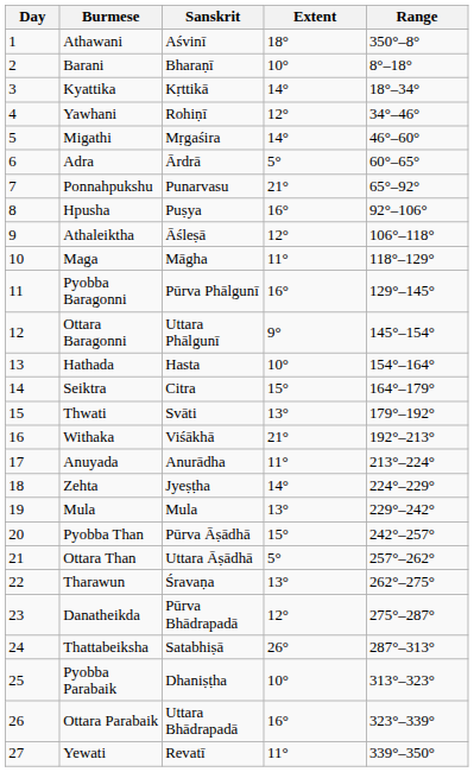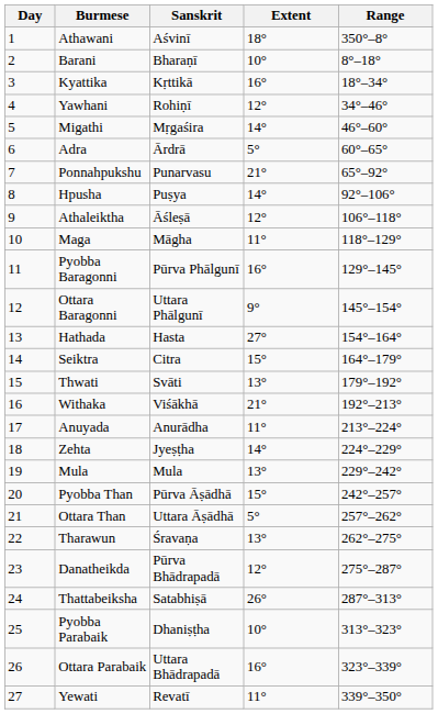 <table class="wikitable" border="1">
 <tr>
 <th width="50">Day</th>
 <th width="100">Burmese</th>
 <th width="100">Sanskrit</th>
 <th width="100">Extent</th>
 <th width="100">Range</th>
 </tr>
 <tr>
 <td>1</td>
 <td>Athawani <br> </td>
 <td>Aśvinī</td>
 <td>18°</td>
 <td>350°–8°</td>
 </tr>
 <tr>
 <td>2</td>
 <td>Barani <br> </td>
 <td>Bharaṇī</td>
 <td>10°</td>
 <td>8°–18°</td>
 </tr>
 <tr>
 <td>3</td>
 <td>Kyattika <br> </td>
 <td>Kṛttikā</td>
-<td>14°</td>
+<td>16°</td>
 <td>18°–34°</td>
 </tr>
 <tr>
 <td>4</td>
 <td>Yawhani <br> </td>
 <td>Rohiṇī</td>
 <td>12°</td>
 <td>34°–46°</td>
 </tr>
 <tr>
 <td>5</td>
 <td>Migathi <br> </td>
 <td>Mṛgaśira</td>
 <td>14°</td>
 <td>46°–60°</td>
 </tr>
 <tr>
 <td>6</td>
 <td>Adra <br> </td>
 <td>Ārdrā</td>
 <td>5°</td>
 <td>60°–65°</td>
 </tr>
 <tr>
 <td>7</td>
 <td>Ponnahpukshu <br> </td>
 <td>Punarvasu</td>
 <td>21°</td>
 <td>65°–92°</td>
 </tr>
 <tr>
 <td>8</td>
 <td>Hpusha <br> </td>
 <td>Puṣya</td>
-<td>16°</td>
+<td>14°</td>
 <td>92°–106°</td>
 </tr>
 <tr>
 <td>9</td>
 <td>Athaleiktha <br> </td>
 <td>Āśleṣā</td>
 <td>12°</td>
 <td>106°–118°</td>
 </tr>
 <tr>
 <td>10</td>
 <td>Maga <br> </td>
 <td>Māgha</td>
 <td>11°</td>
 <td>118°–129°</td>
 </tr>
 <tr>
 <td>11</td>
 <td>Pyobba Baragonni <br> </td>
 <td>Pūrva Phālgunī</td>
 <td>16°</td>
 <td>129°–145°</td>
 </tr>
 <tr>
 <td>12</td>
 <td>Ottara Baragonni  <br> </td>
 <td>Uttara Phālgunī</td>
 <td>9°</td>
 <td>145°–154°</td>
 </tr>
 <tr>
 <td>13</td>
 <td>Hathada <br> </td>
 <td>Hasta</td>
-<td>10°</td>
+<td>27°</td>
 <td>154°–164°</td>
 </tr>
 <tr>
 <td>14</td>
 <td>Seiktra <br> </td>
 <td>Citra</td>
 <td>15°</td>
 <td>164°–179°</td>
 </tr>
 <tr>
 <td>15</td>
 <td>Thwati <br> </td>
 <td>Svāti</td>
 <td>13°</td>
 <td>179°–192°</td>
 </tr>
 <tr>
 <td>16</td>
 <td>Withaka <br> </td>
 <td>Viśākhā</td>
 <td>21°</td>
 <td>192°–213°</td>
 </tr>
 <tr>
 <td>17</td>
 <td>Anuyada <br> </td>
 <td>Anurādha</td>
 <td>11°</td>
 <td>213°–224°</td>
 </tr>
 <tr>
 <td>18</td>
 <td>Zehta <br> </td>
 <td>Jyeṣṭha</td>
 <td>14°</td>
 <td>224°–229°</td>
 </tr>
 <tr>
 <td>19</td>
 <td>Mula <br> </td>
 <td>Mula</td>
 <td>13°</td>
 <td>229°–242°</td>
 </tr>
 <tr>
 <td>20</td>
 <td>Pyobba Than <br> </td>
 <td>Pūrva Āṣādhā</td>
 <td>15°</td>
 <td>242°–257°</td>
 </tr>
 <tr>
 <td>21</td>
 <td>Ottara Than <br> </td>
 <td>Uttara Āṣādhā</td>
 <td>5°</td>
 <td>257°–262°</td>
 </tr>
 <tr>
 <td>22</td>
 <td>Tharawun <br> </td>
 <td>Śravaṇa</td>
 <td>13°</td>
 <td>262°–275°</td>
 </tr>
 <tr>
 <td>23</td>
 <td>Danatheikda <br> </td>
 <td>Pūrva Bhādrapadā</td>
 <td>12°</td>
 <td>275°–287°</td>
 </tr>
 <tr>
 <td>24</td>
 <td>Thattabeiksha <br> </td>
 <td>Satabhiṣā</td>
 <td>26°</td>
 <td>287°–313°</td>
 </tr>
 <tr>
 <td>25</td>
 <td>Pyobba Parabaik <br> </td>
 <td>Dhaniṣṭha</td>
 <td>10°</td>
 <td>313°–323°</td>
 </tr>
 <tr>
 <td>26</td>
 <td>Ottara Parabaik <br> </td>
 <td>Uttara Bhādrapadā</td>
 <td>16°</td>
 <td>323°–339°</td>
 </tr>
 <tr>
 <td>27</td>
 <td>Yewati <br> </td>
 <td>Revatī</td>
 <td>11°</td>
 <td>339°–350°</td>
 </tr>
 </table>
